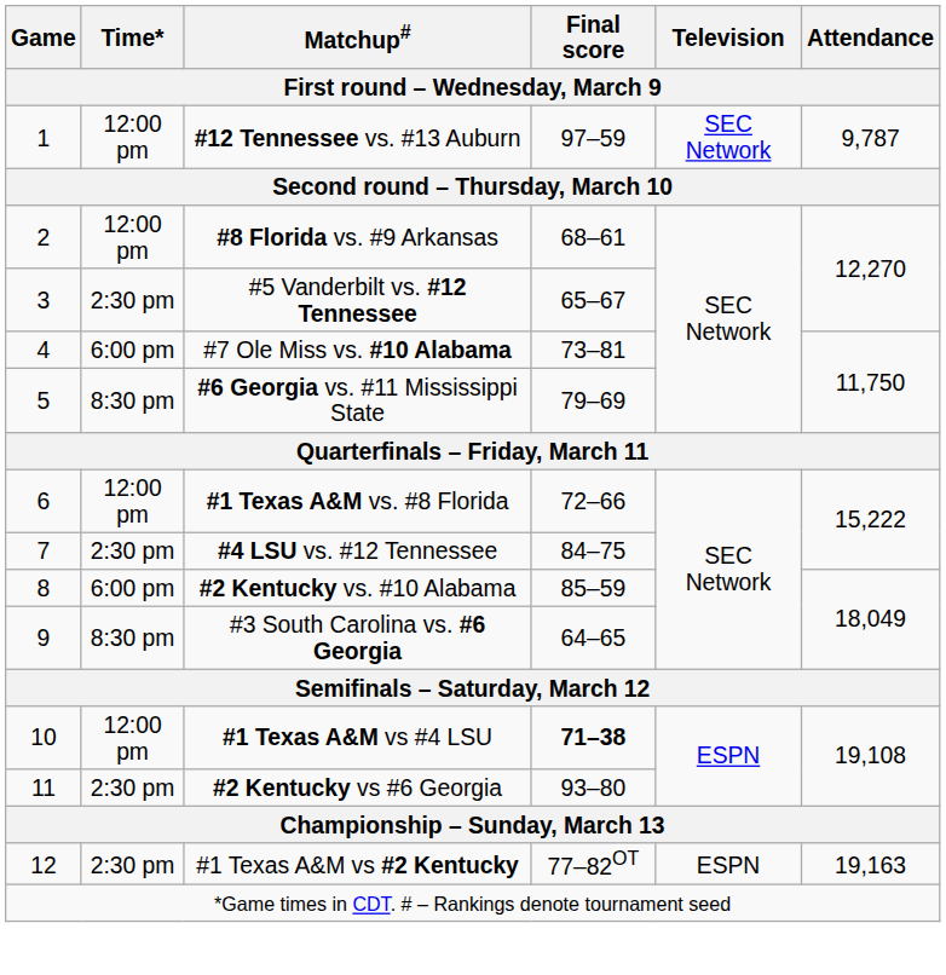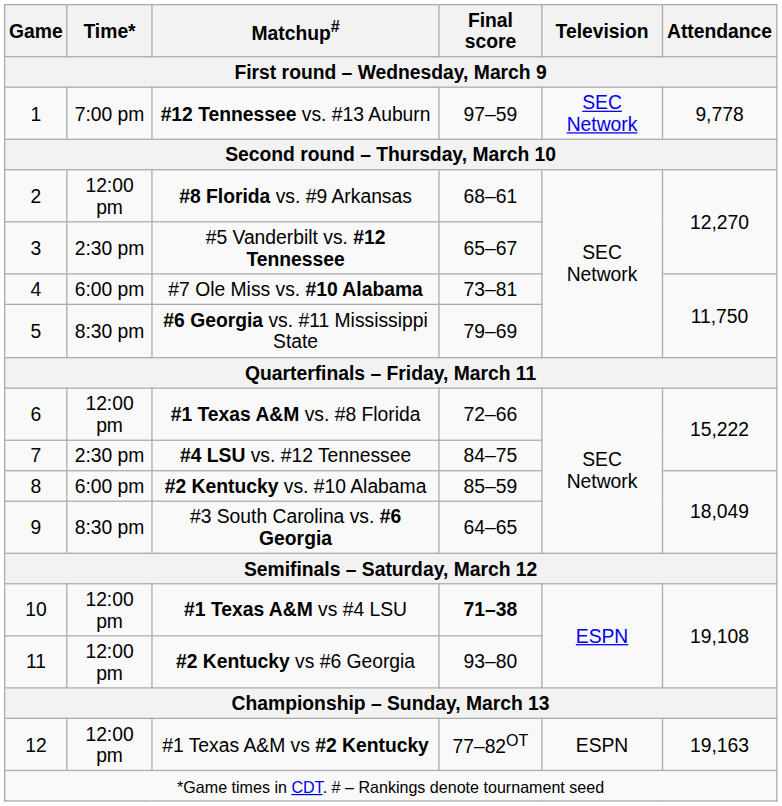 <table class="wikitable" style="font-size: 95%; text-align:center">
 <tr>
 <th>Game</th>
 <th>Time*</th>
 <th>Matchup<sup>#</sup></th>
 <th>Final score</th>
 <th>Television</th>
 <th>Attendance</th>
 </tr>
 <tr>
 <th colspan=6>First round – Wednesday, March 9</th>
 </tr>
 <tr>
 <td>1</td>
-<td>12:00 pm</td>
+<td>7:00 pm</td>
 <td><strong>#12 Tennessee</strong> vs. #13 Auburn</td>
 <td>97–59</td>
 <td><a href='#'>SEC Network</a></td>
-<td>9,787</td>
+<td>9,778</td>
 </tr>
 <tr>
 <th colspan=6>Second round – Thursday, March 10</th>
 </tr>
 <tr>
 <td>2</td>
 <td>12:00 pm</td>
 <td><strong>#8 Florida</strong> vs. #9 Arkansas</td>
 <td>68–61</td>
 <td rowspan=4>SEC Network</td>
 <td rowspan=2>12,270</td>
 </tr>
 <tr>
 <td>3</td>
 <td>2:30 pm</td>
 <td>#5 Vanderbilt vs. <strong>#12 Tennessee</strong></td>
 <td>65–67</td>
 </tr>
 <tr>
 <td>4</td>
 <td>6:00 pm</td>
 <td>#7 Ole Miss vs. <strong>#10 Alabama</strong></td>
 <td>73–81</td>
 <td rowspan=2>11,750</td>
 </tr>
 <tr>
 <td>5</td>
 <td>8:30 pm</td>
 <td><strong>#6 Georgia</strong> vs. #11 Mississippi State</td>
 <td>79–69</td>
 </tr>
 <tr>
 <th colspan=6>Quarterfinals – Friday, March 11</th>
 </tr>
 <tr>
 <td>6</td>
 <td>12:00 pm</td>
 <td><strong>#1 Texas A&M</strong> vs. #8 Florida</td>
 <td>72–66</td>
 <td rowspan=4>SEC Network</td>
 <td rowspan=2>15,222</td>
 </tr>
 <tr>
 <td>7</td>
 <td>2:30 pm</td>
 <td><strong>#4 LSU</strong> vs. #12 Tennessee</td>
 <td>84–75</td>
 </tr>
 <tr>
 <td>8</td>
 <td>6:00 pm</td>
 <td><strong>#2 Kentucky</strong> vs. #10 Alabama</td>
 <td>85–59</td>
 <td rowspan=2>18,049</td>
 </tr>
 <tr>
 <td>9</td>
 <td>8:30 pm</td>
 <td>#3 South Carolina vs. <strong>#6 Georgia</strong></td>
 <td>64–65</td>
 </tr>
 <tr>
 <th colspan=6>Semifinals – Saturday, March 12</th>
 </tr>
 <tr>
 <td>10</td>
 <td>12:00 pm</td>
 <td><strong>#1 Texas A&M</strong> vs #4 LSU</td>
 <td><strong>71–38</strong></td>
 <td rowspan=2><a href='#'>ESPN</a></td>
 <td rowspan=2>19,108</td>
 </tr>
 <tr>
 <td>11</td>
-<td>2:30 pm</td>
+<td>12:00 pm</td>
 <td><strong>#2 Kentucky</strong> vs #6 Georgia</td>
 <td>93–80</td>
 </tr>
 <tr>
 <th colspan=6>Championship – Sunday, March 13</th>
 </tr>
 <tr>
 <td>12</td>
-<td>2:30 pm</td>
+<td>12:00 pm</td>
 <td>#1 Texas A&M vs <strong>#2 Kentucky</strong></td>
 <td>77–82<sup>OT</sup></td>
 <td rowspan=1>ESPN</td>
 <td rowspan=1>19,163</td>
 </tr>
 <tr>
 <td colspan=6><small>*Game times in <a href='#'>CDT</a>. # – Rankings denote tournament seed</small></td>
 </tr>
 </table>
